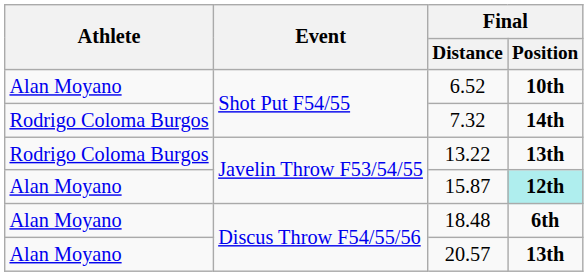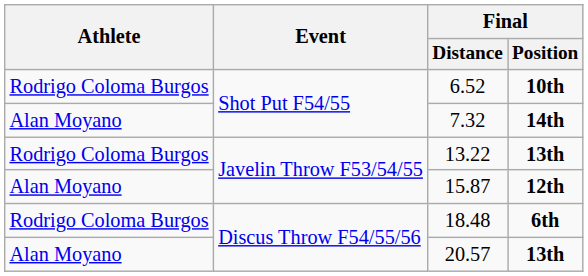 <table class=wikitable style="font-size:90%">
 <tr>
 <th rowspan="2">Athlete</th>
 <th rowspan="2">Event</th>
 <th colspan="2">Final</th>
 </tr>
 <tr style="font-size:95%">
 <th>Distance</th>
 <th>Position</th>
 </tr>
 <tr align=center>
-<td align=left><a href='#'>Alan Moyano</a></td>
+<td align=left><a href='#'>Rodrigo Coloma Burgos</a></td>
 <td align=left rowspan=2><a href='#'>Shot Put F54/55</a></td>
 <td>6.52</td>
 <td><strong>10th</strong></td>
 </tr>
 <tr align=center>
-<td align=left><a href='#'>Rodrigo Coloma Burgos</a></td>
+<td align=left><a href='#'>Alan Moyano</a></td>
 <td>7.32</td>
 <td><strong>14th</strong></td>
 </tr>
 <tr align=center>
 <td align=left><a href='#'>Rodrigo Coloma Burgos</a></td>
 <td align=left rowspan=2><a href='#'>Javelin Throw F53/54/55</a></td>
 <td>13.22</td>
 <td><strong>13th</strong></td>
 </tr>
 <tr align=center>
 <td align=left><a href='#'>Alan Moyano</a></td>
 <td>15.87</td>
-<td style="background: paleturquoise;"><strong>12th</strong></td>
+<td><strong>12th</strong></td>
 </tr>
 <tr align=center>
-<td align=left><a href='#'>Alan Moyano</a></td>
+<td align=left><a href='#'>Rodrigo Coloma Burgos</a></td>
 <td align=left rowspan=2><a href='#'>Discus Throw F54/55/56</a></td>
 <td>18.48</td>
 <td><strong>6th</strong></td>
 </tr>
 <tr align=center>
 <td align=left><a href='#'>Alan Moyano</a></td>
 <td>20.57</td>
 <td><strong>13th</strong></td>
 </tr>
 </table>
